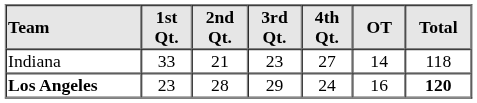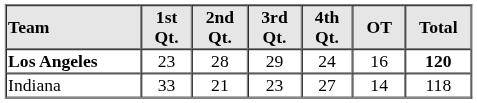 <table border=1 cellspacing=0 width=425 style="margin-left:3em;">
 <tr style="text-align:center; background-color:#e6e6e6;">
 <th align=left width=16%>Team</th>
 <th width=6%>1st Qt.</th>
 <th width=6%>2nd Qt.</th>
 <th width=6%>3rd Qt.</th>
 <th width=6%>4th Qt.</th>
 <th width=6%>OT</th>
 <th width=6%>Total</th>
 </tr>
 <tr style="text-align:center;">
+<td align=left><strong>Los Angeles</strong></td>
+<td>23</td>
+<td>28</td>
+<td>29</td>
+<td>24</td>
+<td>16</td>
+<td><strong>120</strong></td>
+</tr>
+<tr style="text-align:center;">
 <td align=left>Indiana</td>
 <td>33</td>
 <td>21</td>
 <td>23</td>
 <td>27</td>
 <td>14</td>
 <td>118</td>
 </tr>
 <tr style="text-align:center;">
-<td align=left><strong>Los Angeles</strong></td>
-<td>23</td>
-<td>28</td>
-<td>29</td>
-<td>24</td>
-<td>16</td>
-<td><strong>120</strong></td>
-</tr>
-<tr style="text-align:center;">
 </tr>
 </table>
